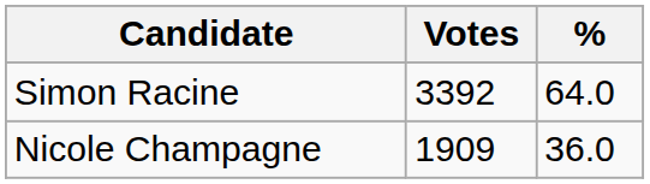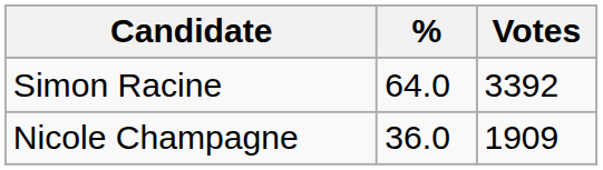 <table class="wikitable">
 <tr>
 <th style="width: 170px">Candidate</th>
+<th style="width: 40px">%</th>
 <th style="width: 50px">Votes</th>
-<th style="width: 40px">%</th>
 </tr>
 <tr>
 <td>Simon Racine</td>
+<td>64.0</td>
 <td>3392</td>
-<td>64.0</td>
 </tr>
 <tr>
 <td>Nicole Champagne</td>
+<td>36.0</td>
 <td>1909</td>
-<td>36.0</td>
 </tr>
 </table>
